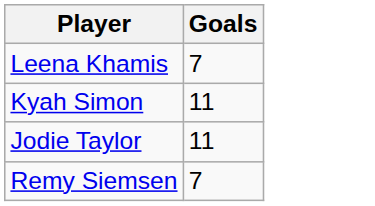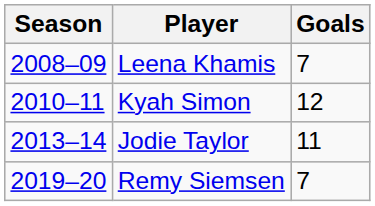 <table class="wikitable">
 <tr>
+<th>Season</th>
 <th>Player</th>
 <th>Goals</th>
 </tr>
 <tr>
+<td><a href='#'>2008–09</a></td>
 <td><a href='#'>Leena Khamis</a></td>
 <td>7</td>
 </tr>
 <tr>
+<td><a href='#'>2010–11</a></td>
 <td><a href='#'>Kyah Simon</a></td>
-<td>11</td>
+<td>12</td>
 </tr>
 <tr>
+<td><a href='#'>2013–14</a></td>
 <td><a href='#'>Jodie Taylor</a></td>
 <td>11</td>
 </tr>
 <tr>
+<td><a href='#'>2019–20</a></td>
 <td><a href='#'>Remy Siemsen</a></td>
 <td>7</td>
 </tr>
 </table>
